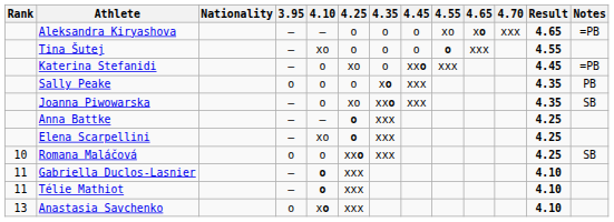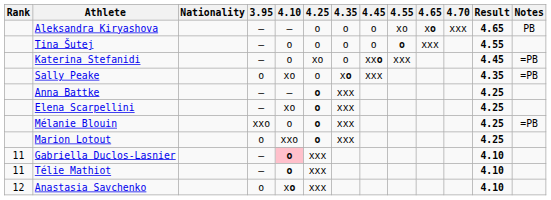 <table class="wikitable sortable" style="text-align:center">
 <tr>
 <th>Rank</th>
 <th>Athlete</th>
 <th>Nationality</th>
 <th>3.95</th>
 <th>4.10</th>
 <th>4.25</th>
 <th>4.35</th>
 <th>4.45</th>
 <th>4.55</th>
 <th>4.65</th>
 <th>4.70</th>
 <th>Result</th>
 <th>Notes</th>
 </tr>
 <tr>
 <td></td>
 <td align="left"><a href='#'>Aleksandra Kiryashova</a></td>
 <td align=left></td>
 <td>–</td>
 <td>–</td>
 <td>o</td>
 <td>o</td>
 <td>o</td>
 <td>xo</td>
 <td>x<strong>o</strong></td>
 <td>xxx</td>
 <td><strong>4.65</strong></td>
-<td>=PB</td>
+<td>PB</td>
 </tr>
 <tr>
 <td></td>
 <td align="left"><a href='#'>Tina Šutej</a></td>
 <td align=left></td>
 <td>–</td>
-<td>xo</td>
+<td>o</td>
 <td>o</td>
 <td>o</td>
 <td>o</td>
 <td><strong>o</strong></td>
 <td>xxx</td>
 <td></td>
 <td><strong>4.55</strong></td>
 <td></td>
 </tr>
 <tr>
 <td></td>
 <td align="left"><a href='#'>Katerina Stefanidi</a></td>
 <td align=left></td>
 <td>–</td>
 <td>o</td>
 <td>xo</td>
 <td>o</td>
 <td>xx<strong>o</strong></td>
 <td>xxx</td>
 <td></td>
 <td></td>
 <td><strong>4.45</strong></td>
 <td>=PB</td>
 </tr>
 <tr>
 <td></td>
 <td align="left"><a href='#'>Sally Peake</a></td>
 <td align=left></td>
 <td>o</td>
-<td>o</td>
+<td>xo</td>
 <td>o</td>
 <td>x<strong>o</strong></td>
 <td>xxx</td>
 <td></td>
 <td></td>
 <td></td>
 <td><strong>4.35</strong></td>
-<td>PB</td>
-</tr>
-<tr>
-<td></td>
-<td align="left"><a href='#'>Joanna Piwowarska</a></td>
-<td align=left></td>
-<td>–</td>
-<td>o</td>
-<td>xo</td>
-<td>xx<strong>o</strong></td>
-<td>xxx</td>
-<td></td>
-<td></td>
-<td></td>
-<td><strong>4.35</strong></td>
-<td>SB</td>
+<td>=PB</td>
 </tr>
 <tr>
 <td></td>
 <td align="left"><a href='#'>Anna Battke</a></td>
 <td align=left></td>
 <td>–</td>
 <td>–</td>
 <td><strong>o</strong></td>
 <td>xxx</td>
 <td></td>
 <td></td>
 <td></td>
 <td></td>
 <td><strong>4.25</strong></td>
 <td></td>
 </tr>
 <tr>
 <td></td>
 <td align="left"><a href='#'>Elena Scarpellini</a></td>
 <td align=left></td>
 <td>–</td>
 <td>xo</td>
 <td><strong>o</strong></td>
 <td>xxx</td>
 <td></td>
 <td></td>
 <td></td>
 <td></td>
 <td><strong>4.25</strong></td>
 <td></td>
 </tr>
 <tr>
-<td>10</td>
-<td align="left"><a href='#'>Romana Maláčová</a></td>
+<td></td>
+<td align="left"><a href='#'>Mélanie Blouin</a></td>
 <td align=left></td>
+<td>xxo</td>
 <td>o</td>
-<td>o</td>
-<td>xx<strong>o</strong></td>
+<td><strong>o</strong></td>
 <td>xxx</td>
 <td></td>
 <td></td>
 <td></td>
 <td></td>
 <td><strong>4.25</strong></td>
-<td>SB</td>
+<td>=PB</td>
+</tr>
+<tr>
+<td></td>
+<td align="left"><a href='#'>Marion Lotout</a></td>
+<td align=left></td>
+<td>o</td>
+<td>xxo</td>
+<td><strong>o</strong></td>
+<td>xxx</td>
+<td></td>
+<td></td>
+<td></td>
+<td></td>
+<td><strong>4.25</strong></td>
+<td></td>
 </tr>
 <tr>
 <td>11</td>
 <td align="left"><a href='#'>Gabriella Duclos-Lasnier</a></td>
 <td align=left></td>
 <td>–</td>
-<td><strong>o</strong></td>
+<td style="background: pink;"><strong>o</strong></td>
 <td>xxx</td>
 <td></td>
 <td></td>
 <td></td>
 <td></td>
 <td></td>
 <td><strong>4.10</strong></td>
 <td></td>
 </tr>
 <tr>
 <td>11</td>
 <td align="left"><a href='#'>Télie Mathiot</a></td>
 <td align=left></td>
 <td>–</td>
 <td><strong>o</strong></td>
 <td>xxx</td>
 <td></td>
 <td></td>
 <td></td>
 <td></td>
 <td></td>
 <td><strong>4.10</strong></td>
 <td></td>
 </tr>
 <tr>
-<td>13</td>
+<td>12</td>
 <td align="left"><a href='#'>Anastasia Savchenko</a></td>
 <td align=left></td>
 <td>o</td>
 <td>x<strong>o</strong></td>
 <td>xxx</td>
 <td></td>
 <td></td>
 <td></td>
 <td></td>
 <td></td>
 <td><strong>4.10</strong></td>
 <td></td>
 </tr>
 </table>
